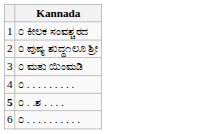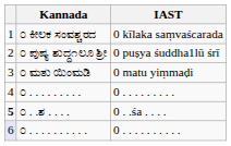 <table class="wikitable">
 <tr>
 <th></th>
 <th>Kannada</th>
+<th>IAST</th>
 </tr>
 <tr>
 <td>1</td>
 <td>೦ ಕೀಲಕ ಸಂವಶ್ಚರದ</td>
+<td>0 kīlaka saṃvaścarada</td>
 </tr>
 <tr>
 <td>2</td>
 <td>೦ ಪುಷ್ಯ ಶುದ್ಧ೧ಲೂ ಶ್ರೀ</td>
+<td>0 puṣya śuddha1lū śrī</td>
 </tr>
 <tr>
 <td>3</td>
 <td>೦ ಮತು ಯಿಂಮಡಿ</td>
+<td>0 matu yiṃmaḍi</td>
 </tr>
 <tr>
 <td>4</td>
 <td>೦ . . . . . . . . .</td>
+<td>0 . . . . . . . . .</td>
 </tr>
 <tr>
 <td><strong>5</strong></td>
 <td>೦ . .ಶ . . . .</td>
+<td>0 . .śa . . . .</td>
 </tr>
 <tr>
-<td>6</td>
+<td style="background: lavender;">6</td>
 <td>೦ . . . . . . . . . .</td>
+<td>0 . . . . . . . . . .</td>
 </tr>
 </table>
